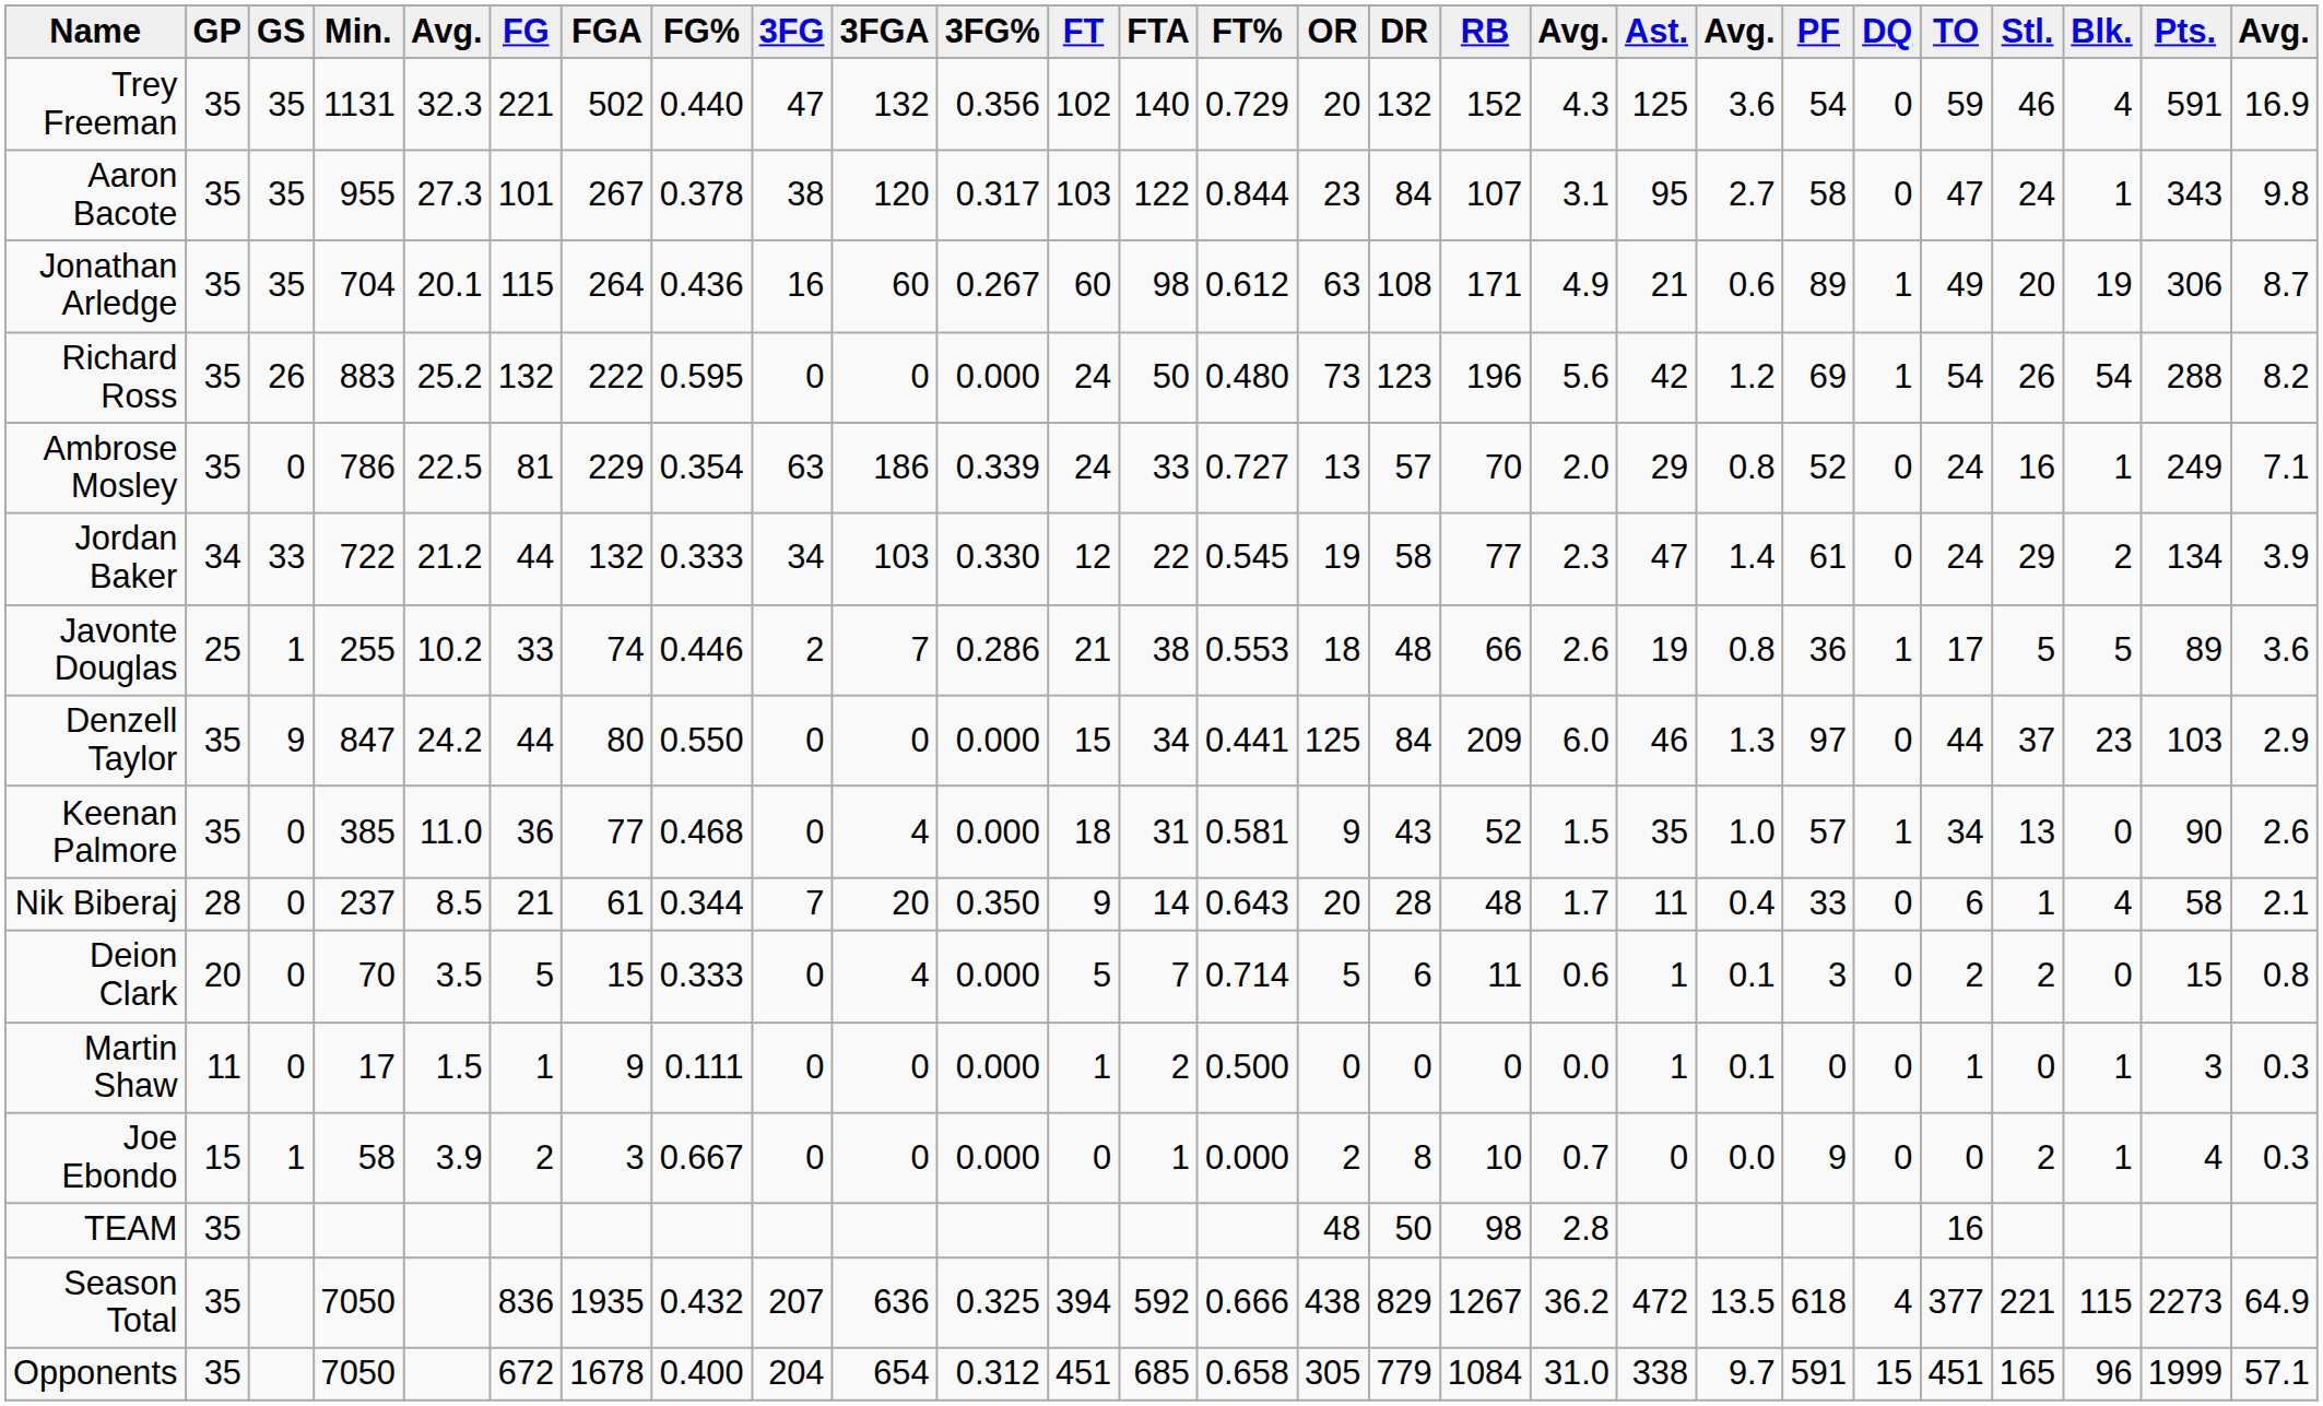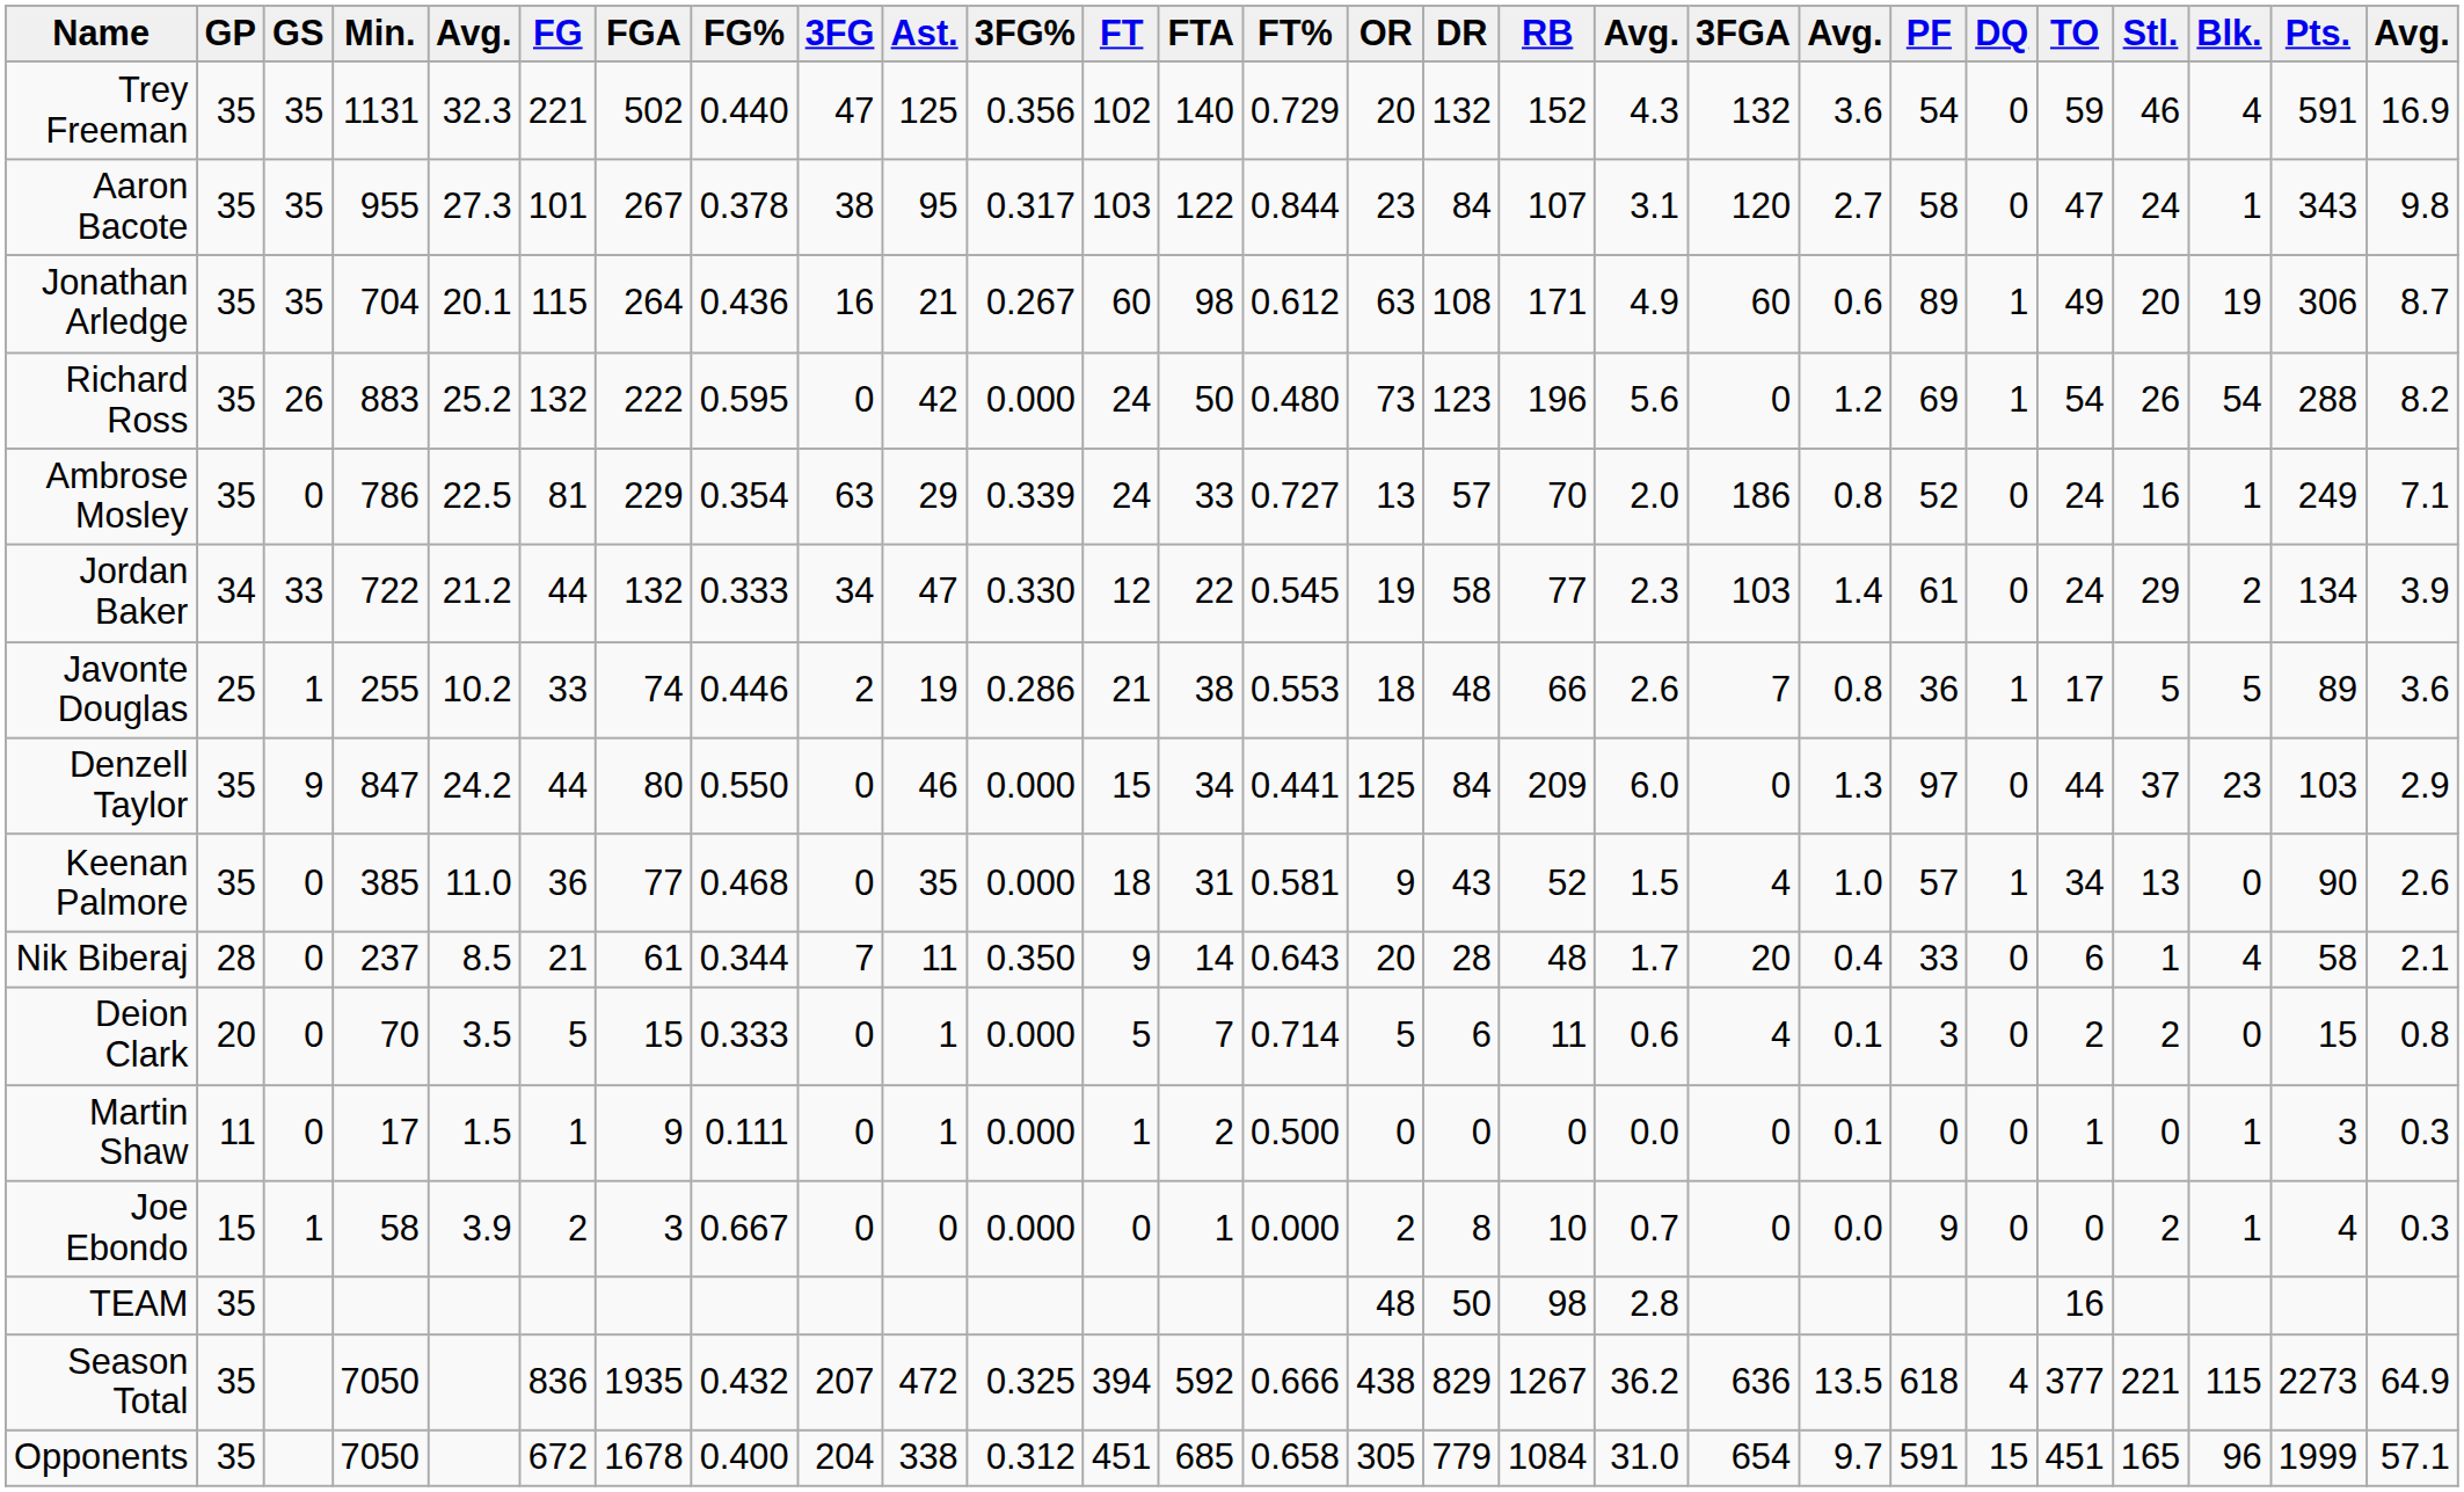 <table class="wikitable sortable" style="text-align:right">
 <tr>
 <td style="text-align:center; background:#f0f0f0;"><strong>Name</strong></td>
 <td style="text-align:center; background:#f0f0f0;"><strong>GP</strong></td>
 <td style="text-align:center; background:#f0f0f0;"><strong>GS</strong></td>
 <td style="text-align:center; background:#f0f0f0;"><strong>Min.</strong></td>
 <td style="text-align:center; background:#f0f0f0;"><strong>Avg.</strong></td>
 <td style="text-align:center; background:#f0f0f0;"><strong><a href='#'>FG</a></strong></td>
 <td style="text-align:center; background:#f0f0f0;"><strong>FGA</strong></td>
 <td style="text-align:center; background:#f0f0f0;"><strong>FG%</strong></td>
 <td style="text-align:center; background:#f0f0f0;"><strong><a href='#'>3FG</a></strong></td>
-<td style="text-align:center; background:#f0f0f0;"><strong>3FGA</strong></td>
+<td style="text-align:center; background:#f0f0f0;"><strong><a href='#'>Ast.</a></strong></td>
 <td style="text-align:center; background:#f0f0f0;"><strong>3FG%</strong></td>
 <td style="text-align:center; background:#f0f0f0;"><strong><a href='#'>FT</a></strong></td>
 <td style="text-align:center; background:#f0f0f0;"><strong>FTA</strong></td>
 <td style="text-align:center; background:#f0f0f0;"><strong>FT%</strong></td>
 <td style="text-align:center; background:#f0f0f0;"><strong>OR</strong></td>
 <td style="text-align:center; background:#f0f0f0;"><strong>DR</strong></td>
 <td style="text-align:center; background:#f0f0f0;"><strong><a href='#'>RB</a></strong></td>
 <td style="text-align:center; background:#f0f0f0;"><strong>Avg.</strong></td>
-<td style="text-align:center; background:#f0f0f0;"><strong><a href='#'>Ast.</a></strong></td>
+<td style="text-align:center; background:#f0f0f0;"><strong>3FGA</strong></td>
 <td style="text-align:center; background:#f0f0f0;"><strong>Avg.</strong></td>
 <td style="text-align:center; background:#f0f0f0;"><strong><a href='#'>PF</a></strong></td>
 <td style="text-align:center; background:#f0f0f0;"><strong><a href='#'>DQ</a></strong></td>
 <td style="text-align:center; background:#f0f0f0;"><strong><a href='#'>TO</a></strong></td>
 <td style="text-align:center; background:#f0f0f0;"><strong><a href='#'>Stl.</a></strong></td>
 <td style="text-align:center; background:#f0f0f0;"><strong><a href='#'>Blk.</a></strong></td>
 <td style="text-align:center; background:#f0f0f0;"><strong><a href='#'>Pts.</a></strong></td>
 <td style="text-align:center; background:#f0f0f0;"><strong>Avg.</strong></td>
 </tr>
 <tr>
 <td>Trey Freeman</td>
 <td>35</td>
 <td>35</td>
 <td>1131</td>
 <td>32.3</td>
 <td>221</td>
 <td>502</td>
 <td>0.440</td>
 <td>47</td>
-<td>132</td>
+<td>125</td>
 <td>0.356</td>
 <td>102</td>
 <td>140</td>
 <td>0.729</td>
 <td>20</td>
 <td>132</td>
 <td>152</td>
 <td>4.3</td>
-<td>125</td>
+<td>132</td>
 <td>3.6</td>
 <td>54</td>
 <td>0</td>
 <td>59</td>
 <td>46</td>
 <td>4</td>
 <td>591</td>
 <td>16.9</td>
 </tr>
 <tr>
 <td>Aaron Bacote</td>
 <td>35</td>
 <td>35</td>
 <td>955</td>
 <td>27.3</td>
 <td>101</td>
 <td>267</td>
 <td>0.378</td>
 <td>38</td>
-<td>120</td>
+<td>95</td>
 <td>0.317</td>
 <td>103</td>
 <td>122</td>
 <td>0.844</td>
 <td>23</td>
 <td>84</td>
 <td>107</td>
 <td>3.1</td>
-<td>95</td>
+<td>120</td>
 <td>2.7</td>
 <td>58</td>
 <td>0</td>
 <td>47</td>
 <td>24</td>
 <td>1</td>
 <td>343</td>
 <td>9.8</td>
 </tr>
 <tr>
 <td>Jonathan Arledge</td>
 <td>35</td>
 <td>35</td>
 <td>704</td>
 <td>20.1</td>
 <td>115</td>
 <td>264</td>
 <td>0.436</td>
 <td>16</td>
-<td>60</td>
+<td>21</td>
 <td>0.267</td>
 <td>60</td>
 <td>98</td>
 <td>0.612</td>
 <td>63</td>
 <td>108</td>
 <td>171</td>
 <td>4.9</td>
-<td>21</td>
+<td>60</td>
 <td>0.6</td>
 <td>89</td>
 <td>1</td>
 <td>49</td>
 <td>20</td>
 <td>19</td>
 <td>306</td>
 <td>8.7</td>
 </tr>
 <tr>
 <td>Richard Ross</td>
 <td>35</td>
 <td>26</td>
 <td>883</td>
 <td>25.2</td>
 <td>132</td>
 <td>222</td>
 <td>0.595</td>
 <td>0</td>
-<td>0</td>
+<td>42</td>
 <td>0.000</td>
 <td>24</td>
 <td>50</td>
 <td>0.480</td>
 <td>73</td>
 <td>123</td>
 <td>196</td>
 <td>5.6</td>
-<td>42</td>
+<td>0</td>
 <td>1.2</td>
 <td>69</td>
 <td>1</td>
 <td>54</td>
 <td>26</td>
 <td>54</td>
 <td>288</td>
 <td>8.2</td>
 </tr>
 <tr>
 <td>Ambrose Mosley</td>
 <td>35</td>
 <td>0</td>
 <td>786</td>
 <td>22.5</td>
 <td>81</td>
 <td>229</td>
 <td>0.354</td>
 <td>63</td>
-<td>186</td>
+<td>29</td>
 <td>0.339</td>
 <td>24</td>
 <td>33</td>
 <td>0.727</td>
 <td>13</td>
 <td>57</td>
 <td>70</td>
 <td>2.0</td>
-<td>29</td>
+<td>186</td>
 <td>0.8</td>
 <td>52</td>
 <td>0</td>
 <td>24</td>
 <td>16</td>
 <td>1</td>
 <td>249</td>
 <td>7.1</td>
 </tr>
 <tr>
 <td>Jordan Baker</td>
 <td>34</td>
 <td>33</td>
 <td>722</td>
 <td>21.2</td>
 <td>44</td>
 <td>132</td>
 <td>0.333</td>
 <td>34</td>
-<td>103</td>
+<td>47</td>
 <td>0.330</td>
 <td>12</td>
 <td>22</td>
 <td>0.545</td>
 <td>19</td>
 <td>58</td>
 <td>77</td>
 <td>2.3</td>
-<td>47</td>
+<td>103</td>
 <td>1.4</td>
 <td>61</td>
 <td>0</td>
 <td>24</td>
 <td>29</td>
 <td>2</td>
 <td>134</td>
 <td>3.9</td>
 </tr>
 <tr>
 <td>Javonte Douglas</td>
 <td>25</td>
 <td>1</td>
 <td>255</td>
 <td>10.2</td>
 <td>33</td>
 <td>74</td>
 <td>0.446</td>
 <td>2</td>
-<td>7</td>
+<td>19</td>
 <td>0.286</td>
 <td>21</td>
 <td>38</td>
 <td>0.553</td>
 <td>18</td>
 <td>48</td>
 <td>66</td>
 <td>2.6</td>
-<td>19</td>
+<td>7</td>
 <td>0.8</td>
 <td>36</td>
 <td>1</td>
 <td>17</td>
 <td>5</td>
 <td>5</td>
 <td>89</td>
 <td>3.6</td>
 </tr>
 <tr>
 <td>Denzell Taylor</td>
 <td>35</td>
 <td>9</td>
 <td>847</td>
 <td>24.2</td>
 <td>44</td>
 <td>80</td>
 <td>0.550</td>
 <td>0</td>
-<td>0</td>
+<td>46</td>
 <td>0.000</td>
 <td>15</td>
 <td>34</td>
 <td>0.441</td>
 <td>125</td>
 <td>84</td>
 <td>209</td>
 <td>6.0</td>
-<td>46</td>
+<td>0</td>
 <td>1.3</td>
 <td>97</td>
 <td>0</td>
 <td>44</td>
 <td>37</td>
 <td>23</td>
 <td>103</td>
 <td>2.9</td>
 </tr>
 <tr>
 <td>Keenan Palmore</td>
 <td>35</td>
 <td>0</td>
 <td>385</td>
 <td>11.0</td>
 <td>36</td>
 <td>77</td>
 <td>0.468</td>
 <td>0</td>
-<td>4</td>
+<td>35</td>
 <td>0.000</td>
 <td>18</td>
 <td>31</td>
 <td>0.581</td>
 <td>9</td>
 <td>43</td>
 <td>52</td>
 <td>1.5</td>
-<td>35</td>
+<td>4</td>
 <td>1.0</td>
 <td>57</td>
 <td>1</td>
 <td>34</td>
 <td>13</td>
 <td>0</td>
 <td>90</td>
 <td>2.6</td>
 </tr>
 <tr>
 <td>Nik Biberaj</td>
 <td>28</td>
 <td>0</td>
 <td>237</td>
 <td>8.5</td>
 <td>21</td>
 <td>61</td>
 <td>0.344</td>
 <td>7</td>
-<td>20</td>
+<td>11</td>
 <td>0.350</td>
 <td>9</td>
 <td>14</td>
 <td>0.643</td>
 <td>20</td>
 <td>28</td>
 <td>48</td>
 <td>1.7</td>
-<td>11</td>
+<td>20</td>
 <td>0.4</td>
 <td>33</td>
 <td>0</td>
 <td>6</td>
 <td>1</td>
 <td>4</td>
 <td>58</td>
 <td>2.1</td>
 </tr>
 <tr>
 <td>Deion Clark</td>
 <td>20</td>
 <td>0</td>
 <td>70</td>
 <td>3.5</td>
 <td>5</td>
 <td>15</td>
 <td>0.333</td>
 <td>0</td>
-<td>4</td>
+<td>1</td>
 <td>0.000</td>
 <td>5</td>
 <td>7</td>
 <td>0.714</td>
 <td>5</td>
 <td>6</td>
 <td>11</td>
 <td>0.6</td>
-<td>1</td>
+<td>4</td>
 <td>0.1</td>
 <td>3</td>
 <td>0</td>
 <td>2</td>
 <td>2</td>
 <td>0</td>
 <td>15</td>
 <td>0.8</td>
 </tr>
 <tr>
 <td>Martin Shaw</td>
 <td>11</td>
 <td>0</td>
 <td>17</td>
 <td>1.5</td>
 <td>1</td>
 <td>9</td>
 <td>0.111</td>
 <td>0</td>
-<td>0</td>
+<td>1</td>
 <td>0.000</td>
 <td>1</td>
 <td>2</td>
 <td>0.500</td>
 <td>0</td>
 <td>0</td>
 <td>0</td>
 <td>0.0</td>
-<td>1</td>
+<td>0</td>
 <td>0.1</td>
 <td>0</td>
 <td>0</td>
 <td>1</td>
 <td>0</td>
 <td>1</td>
 <td>3</td>
 <td>0.3</td>
 </tr>
 <tr>
 <td>Joe Ebondo</td>
 <td>15</td>
 <td>1</td>
 <td>58</td>
 <td>3.9</td>
 <td>2</td>
 <td>3</td>
 <td>0.667</td>
 <td>0</td>
 <td>0</td>
 <td>0.000</td>
 <td>0</td>
 <td>1</td>
 <td>0.000</td>
 <td>2</td>
 <td>8</td>
 <td>10</td>
 <td>0.7</td>
 <td>0</td>
 <td>0.0</td>
 <td>9</td>
 <td>0</td>
 <td>0</td>
 <td>2</td>
 <td>1</td>
 <td>4</td>
 <td>0.3</td>
 </tr>
 <tr>
 <td>TEAM</td>
 <td>35</td>
 <td></td>
 <td></td>
 <td></td>
 <td></td>
 <td></td>
 <td></td>
 <td></td>
 <td></td>
 <td></td>
 <td></td>
 <td></td>
 <td></td>
 <td>48</td>
 <td>50</td>
 <td>98</td>
 <td>2.8</td>
 <td></td>
 <td></td>
 <td></td>
 <td></td>
 <td>16</td>
 <td></td>
 <td></td>
 <td></td>
 <td></td>
 </tr>
 <tr>
 <td>Season Total</td>
 <td>35</td>
 <td></td>
 <td>7050</td>
 <td></td>
 <td>836</td>
 <td>1935</td>
 <td>0.432</td>
 <td>207</td>
-<td>636</td>
+<td>472</td>
 <td>0.325</td>
 <td>394</td>
 <td>592</td>
 <td>0.666</td>
 <td>438</td>
 <td>829</td>
 <td>1267</td>
 <td>36.2</td>
-<td>472</td>
+<td>636</td>
 <td>13.5</td>
 <td>618</td>
 <td>4</td>
 <td>377</td>
 <td>221</td>
 <td>115</td>
 <td>2273</td>
 <td>64.9</td>
 </tr>
 <tr>
 <td>Opponents</td>
 <td>35</td>
 <td></td>
 <td>7050</td>
 <td></td>
 <td>672</td>
 <td>1678</td>
 <td>0.400</td>
 <td>204</td>
-<td>654</td>
+<td>338</td>
 <td>0.312</td>
 <td>451</td>
 <td>685</td>
 <td>0.658</td>
 <td>305</td>
 <td>779</td>
 <td>1084</td>
 <td>31.0</td>
-<td>338</td>
+<td>654</td>
 <td>9.7</td>
 <td>591</td>
 <td>15</td>
 <td>451</td>
 <td>165</td>
 <td>96</td>
 <td>1999</td>
 <td>57.1</td>
 </tr>
 </table>
